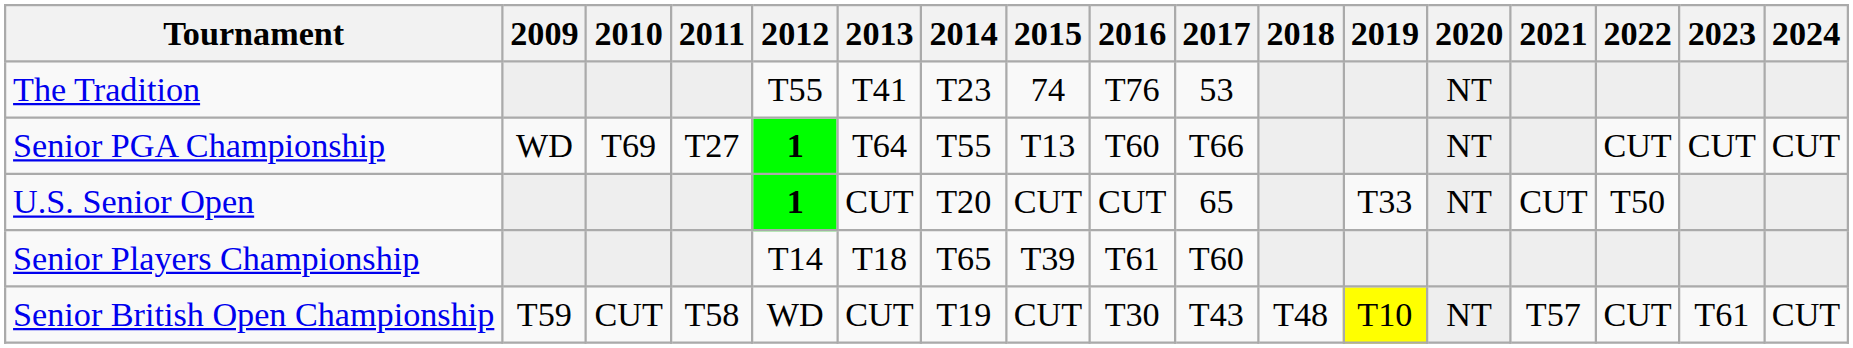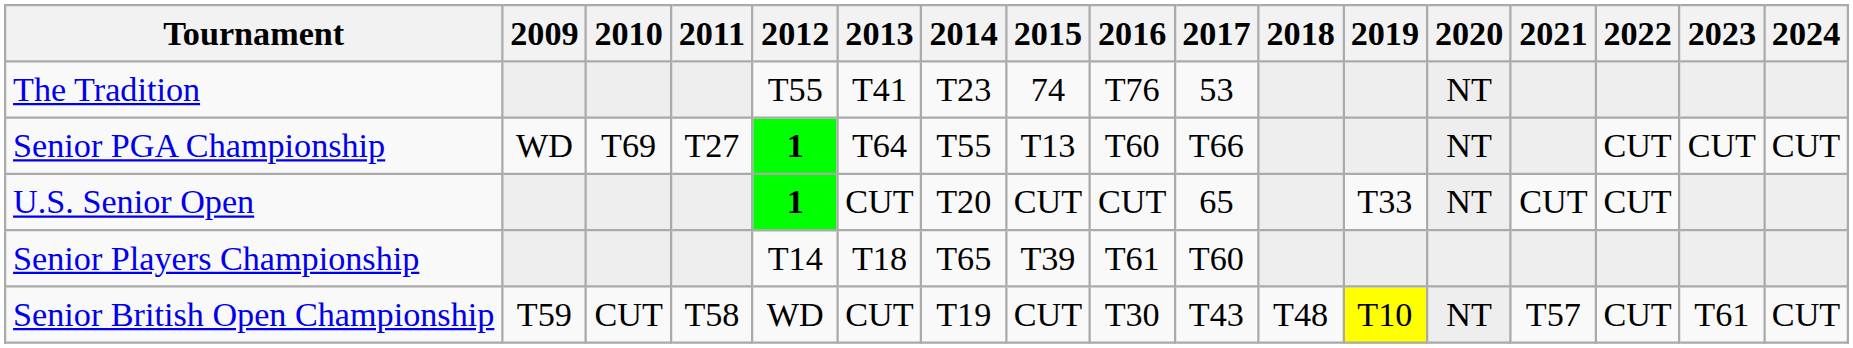 <table class="wikitable" style="font-size:95%;text-align:center;">
 <tr>
 <th>Tournament</th>
 <th>2009</th>
 <th>2010</th>
 <th>2011</th>
 <th>2012</th>
 <th>2013</th>
 <th>2014</th>
 <th>2015</th>
 <th>2016</th>
 <th>2017</th>
 <th>2018</th>
 <th>2019</th>
 <th>2020</th>
 <th>2021</th>
 <th>2022</th>
 <th>2023</th>
 <th>2024</th>
 </tr>
 <tr>
 <td align=left><a href='#'>The Tradition</a></td>
 <td style="background:#eeeeee;"></td>
 <td style="background:#eeeeee;"></td>
 <td style="background:#eeeeee;"></td>
 <td>T55</td>
 <td>T41</td>
 <td>T23</td>
 <td>74</td>
 <td>T76</td>
 <td>53</td>
 <td style="background:#eeeeee;"></td>
 <td style="background:#eeeeee;"></td>
 <td style="background:#eeeeee;">NT</td>
 <td style="background:#eeeeee;"></td>
 <td style="background:#eeeeee;"></td>
 <td style="background:#eeeeee;"></td>
 <td style="background:#eeeeee;"></td>
 </tr>
 <tr>
 <td align=left><a href='#'>Senior PGA Championship</a></td>
 <td>WD</td>
 <td>T69</td>
 <td>T27</td>
 <td style="background:lime;"><strong>1</strong></td>
 <td>T64</td>
 <td>T55</td>
 <td>T13</td>
 <td>T60</td>
 <td>T66</td>
 <td style="background:#eeeeee;"></td>
 <td style="background:#eeeeee;"></td>
 <td style="background:#eeeeee;">NT</td>
 <td style="background:#eeeeee;"></td>
 <td>CUT</td>
 <td>CUT</td>
 <td>CUT</td>
 </tr>
 <tr>
 <td align=left><a href='#'>U.S. Senior Open</a></td>
 <td style="background:#eeeeee;"></td>
 <td style="background:#eeeeee;"></td>
 <td style="background:#eeeeee;"></td>
 <td style="background:lime;"><strong>1</strong></td>
 <td>CUT</td>
 <td>T20</td>
 <td>CUT</td>
 <td>CUT</td>
 <td>65</td>
 <td style="background:#eeeeee;"></td>
 <td>T33</td>
 <td style="background:#eeeeee;">NT</td>
 <td>CUT</td>
-<td>T50</td>
+<td>CUT</td>
 <td style="background:#eeeeee;"></td>
 <td style="background:#eeeeee;"></td>
 </tr>
 <tr>
 <td align=left><a href='#'>Senior Players Championship</a></td>
 <td style="background:#eeeeee;"></td>
 <td style="background:#eeeeee;"></td>
 <td style="background:#eeeeee;"></td>
 <td>T14</td>
 <td>T18</td>
 <td>T65</td>
 <td>T39</td>
 <td>T61</td>
 <td>T60</td>
 <td style="background:#eeeeee;"></td>
 <td style="background:#eeeeee;"></td>
 <td style="background:#eeeeee;"></td>
 <td style="background:#eeeeee;"></td>
 <td style="background:#eeeeee;"></td>
 <td style="background:#eeeeee;"></td>
 <td style="background:#eeeeee;"></td>
 </tr>
 <tr>
 <td align=left><a href='#'>Senior British Open Championship</a></td>
 <td>T59</td>
 <td>CUT</td>
 <td>T58</td>
 <td>WD</td>
 <td>CUT</td>
 <td>T19</td>
 <td>CUT</td>
 <td>T30</td>
 <td>T43</td>
 <td>T48</td>
 <td style="background:yellow;">T10</td>
 <td style="background:#eeeeee;">NT</td>
 <td>T57</td>
 <td>CUT</td>
 <td>T61</td>
 <td>CUT</td>
 </tr>
 </table>
